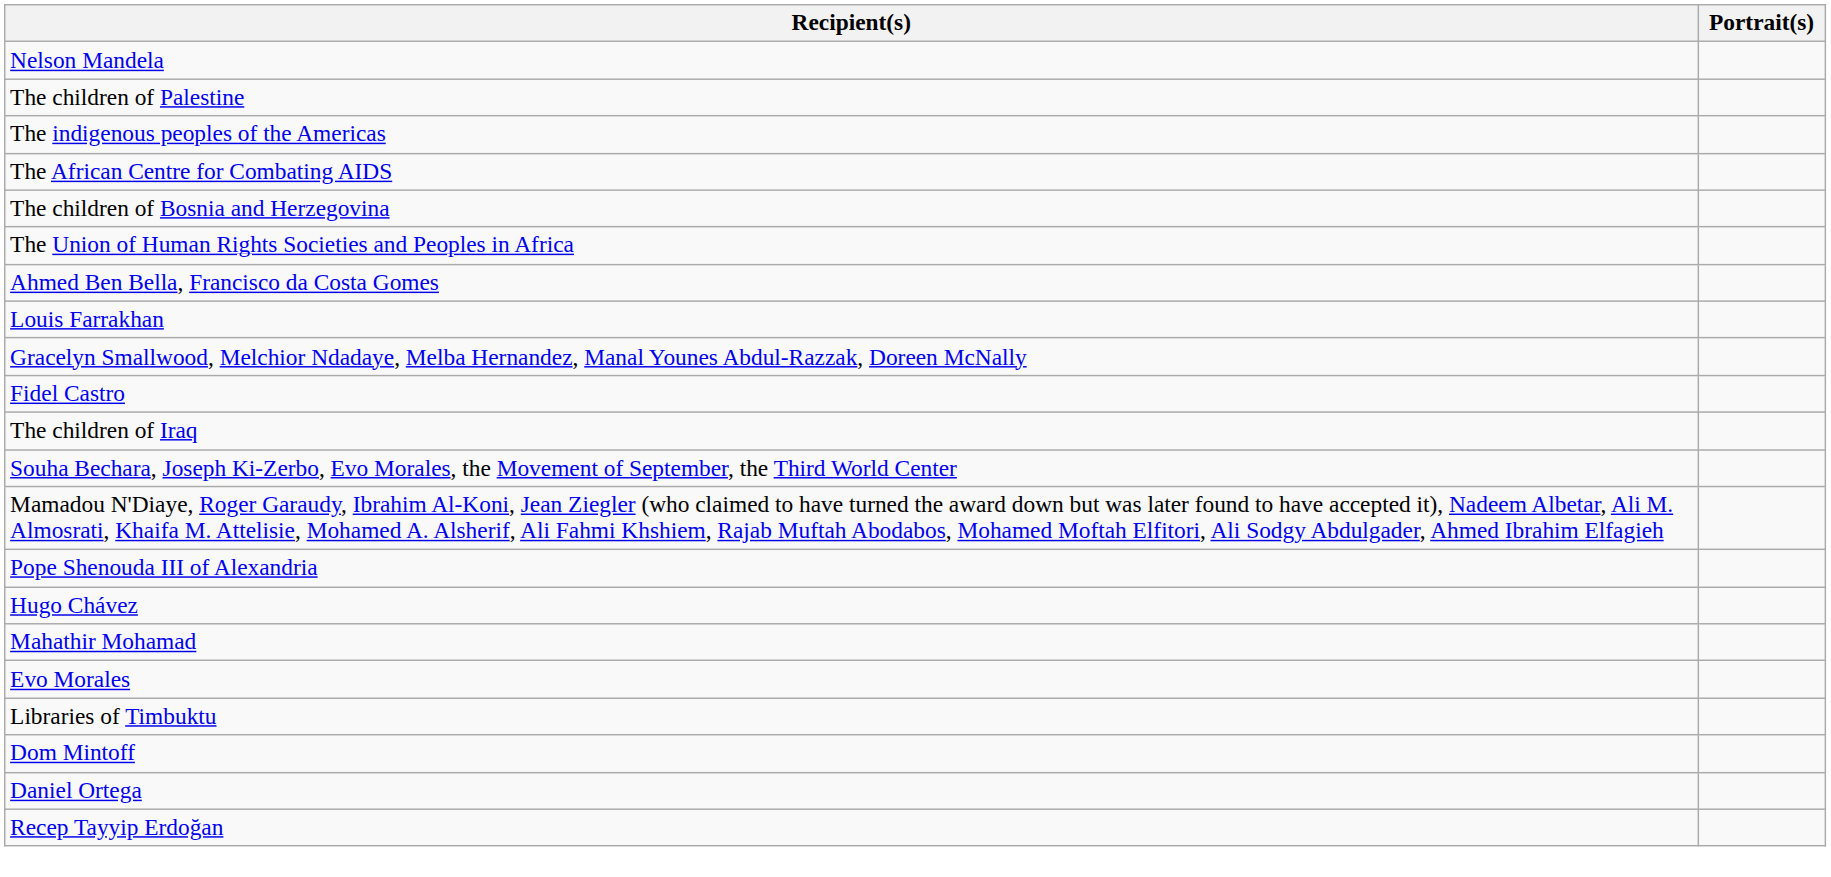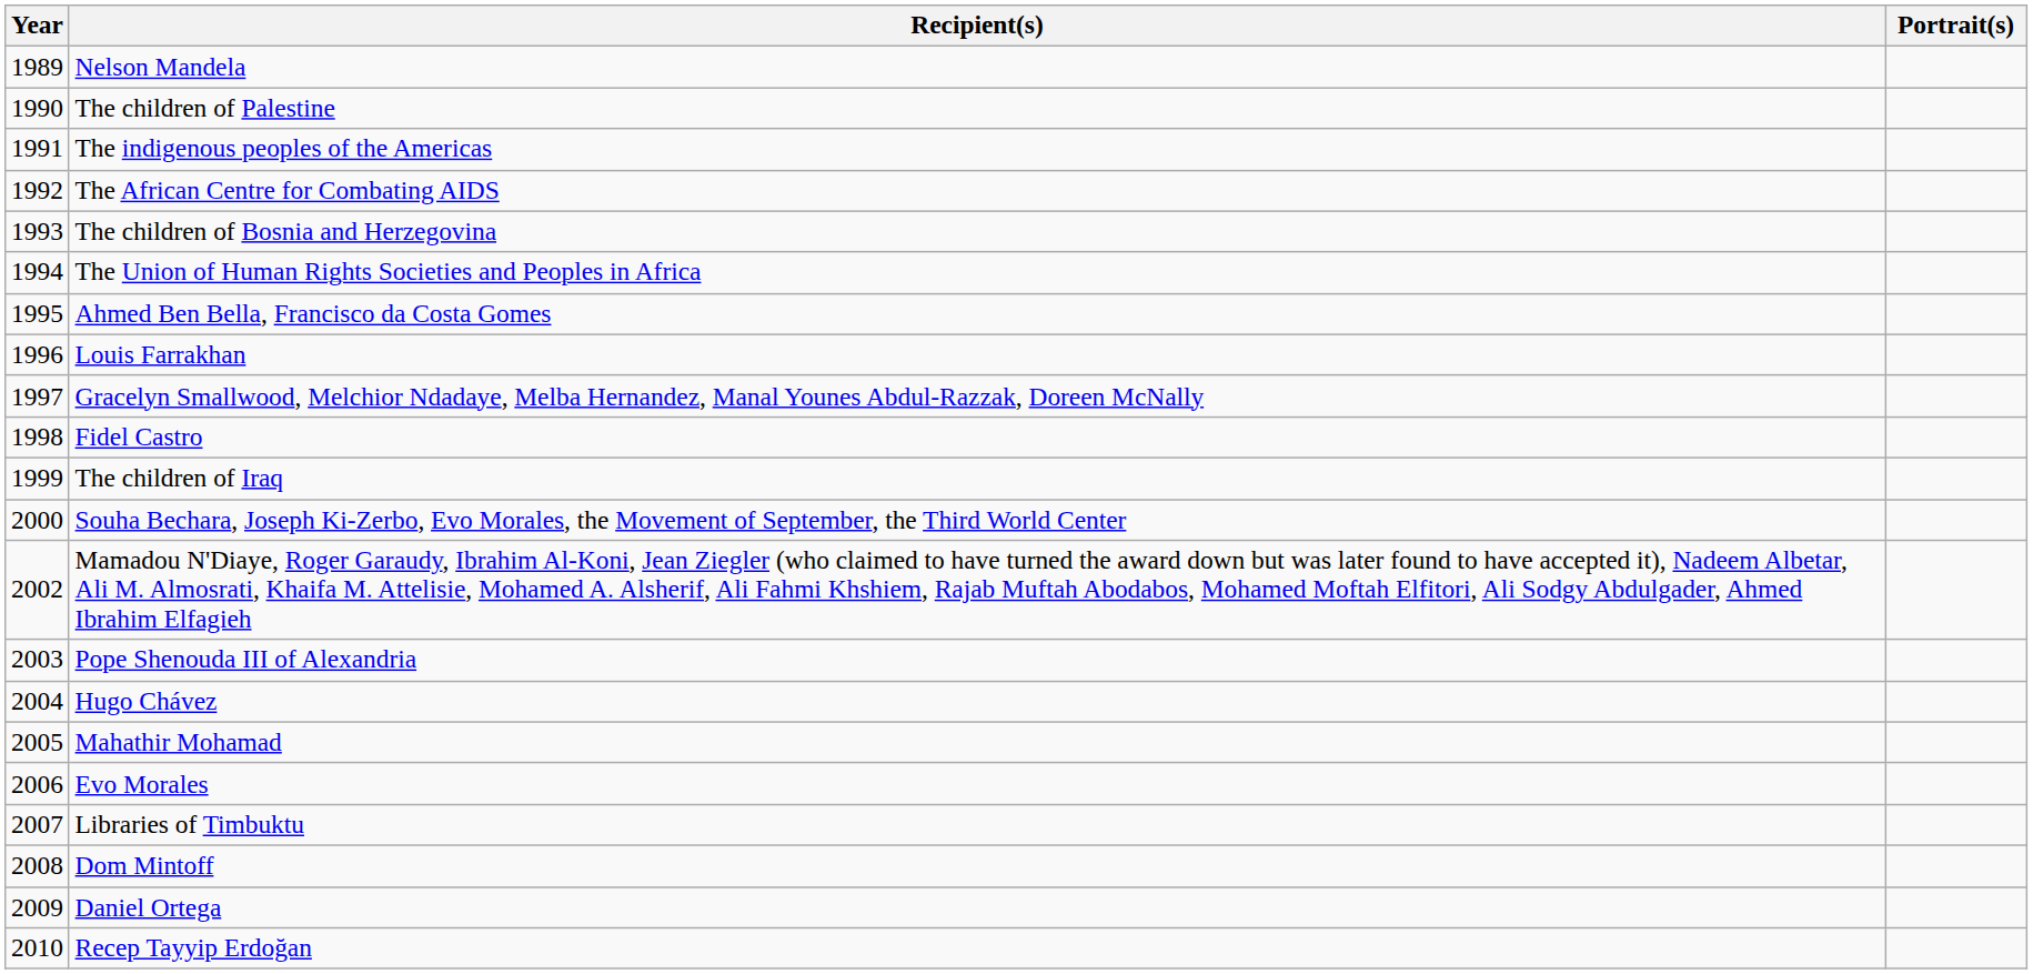 <table class="wikitable">
 <tr>
+<th>Year</th>
 <th>Recipient(s)</th>
 <th width=80px>Portrait(s)</th>
 </tr>
 <tr>
+<td>1989</td>
 <td><a href='#'>Nelson Mandela</a></td>
 <td></td>
 </tr>
 <tr>
+<td>1990</td>
 <td>The children of <a href='#'>Palestine</a></td>
 <td></td>
 </tr>
 <tr>
+<td>1991</td>
 <td>The <a href='#'>indigenous peoples of the Americas</a></td>
 <td></td>
 </tr>
 <tr>
+<td>1992</td>
 <td>The <a href='#'>African Centre for Combating AIDS</a></td>
 <td></td>
 </tr>
 <tr>
+<td>1993</td>
 <td>The children of <a href='#'>Bosnia and Herzegovina</a></td>
 <td></td>
 </tr>
 <tr>
+<td>1994</td>
 <td>The <a href='#'>Union of Human Rights Societies and Peoples in Africa</a></td>
 <td></td>
 </tr>
 <tr>
+<td>1995</td>
 <td><a href='#'>Ahmed Ben Bella</a>, <a href='#'>Francisco da Costa Gomes</a></td>
 <td> </td>
 </tr>
 <tr>
+<td>1996</td>
 <td><a href='#'>Louis Farrakhan</a></td>
 <td></td>
 </tr>
 <tr>
+<td>1997</td>
 <td><a href='#'>Gracelyn Smallwood</a>, <a href='#'>Melchior Ndadaye</a>, <a href='#'>Melba Hernandez</a>, <a href='#'>Manal Younes Abdul-Razzak</a>, <a href='#'>Doreen McNally</a></td>
 <td></td>
 </tr>
 <tr>
+<td>1998</td>
 <td><a href='#'>Fidel Castro</a></td>
 <td></td>
 </tr>
 <tr>
+<td>1999</td>
 <td>The children of <a href='#'>Iraq</a></td>
 <td></td>
 </tr>
 <tr>
+<td>2000</td>
 <td><a href='#'>Souha Bechara</a>, <a href='#'>Joseph Ki-Zerbo</a>, <a href='#'>Evo Morales</a>, the <a href='#'>Movement of September</a>, the <a href='#'>Third World Center</a></td>
 <td> </td>
 </tr>
 <tr>
+<td>2002</td>
 <td>Mamadou N'Diaye, <a href='#'>Roger Garaudy</a>, <a href='#'>Ibrahim Al-Koni</a>, <a href='#'>Jean Ziegler</a> (who claimed to have turned the award down but was later found to have accepted it), <a href='#'>Nadeem Albetar</a>, <a href='#'>Ali M. Almosrati</a>, <a href='#'>Khaifa M. Attelisie</a>, <a href='#'>Mohamed A. Alsherif</a>, <a href='#'>Ali Fahmi Khshiem</a>, <a href='#'>Rajab Muftah Abodabos</a>, <a href='#'>Mohamed Moftah Elfitori</a>, <a href='#'>Ali Sodgy Abdulgader</a>, <a href='#'>Ahmed Ibrahim Elfagieh</a></td>
 <td></td>
 </tr>
 <tr>
+<td>2003</td>
 <td><a href='#'>Pope Shenouda III of Alexandria</a></td>
 <td></td>
 </tr>
 <tr>
+<td>2004</td>
 <td><a href='#'>Hugo Chávez</a></td>
 <td></td>
 </tr>
 <tr>
+<td>2005</td>
 <td><a href='#'>Mahathir Mohamad</a></td>
 <td></td>
 </tr>
 <tr>
+<td>2006</td>
 <td><a href='#'>Evo Morales</a></td>
 <td></td>
 </tr>
 <tr>
+<td>2007</td>
 <td>Libraries of <a href='#'>Timbuktu</a></td>
 <td></td>
 </tr>
 <tr>
+<td>2008</td>
 <td><a href='#'>Dom Mintoff</a></td>
 <td></td>
 </tr>
 <tr>
+<td>2009</td>
 <td><a href='#'>Daniel Ortega</a></td>
 <td></td>
 </tr>
 <tr>
+<td>2010</td>
 <td><a href='#'>Recep Tayyip Erdoğan</a></td>
 <td></td>
 </tr>
 </table>
